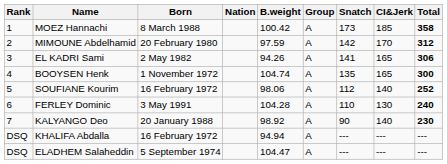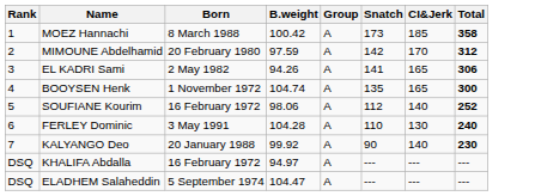 <table class="wikitable">
 <tr>
 <th>Rank</th>
 <th>Name</th>
 <th>Born</th>
-<th>Nation</th>
 <th>B.weight</th>
 <th>Group</th>
 <th>Snatch</th>
 <th>CI&Jerk</th>
 <th>Total</th>
 </tr>
 <tr>
 <td>1</td>
 <td>MOEZ Hannachi</td>
 <td>8 March 1988</td>
-<td></td>
 <td>100.42</td>
 <td>A</td>
 <td>173</td>
 <td>185</td>
 <td><strong>358</strong></td>
 </tr>
 <tr>
 <td>2</td>
 <td>MIMOUNE Abdelhamid</td>
 <td>20 February 1980</td>
-<td></td>
 <td>97.59</td>
 <td>A</td>
 <td>142</td>
 <td>170</td>
 <td><strong>312</strong></td>
 </tr>
 <tr>
 <td>3</td>
 <td>EL KADRI Sami</td>
 <td>2 May 1982</td>
-<td></td>
 <td>94.26</td>
 <td>A</td>
 <td>141</td>
 <td>165</td>
 <td><strong>306</strong></td>
 </tr>
 <tr>
 <td>4</td>
 <td>BOOYSEN Henk</td>
 <td>1 November 1972</td>
-<td></td>
 <td>104.74</td>
 <td>A</td>
 <td>135</td>
 <td>165</td>
 <td><strong>300</strong></td>
 </tr>
 <tr>
 <td>5</td>
 <td>SOUFIANE Kourim</td>
 <td>16 February 1972</td>
-<td></td>
 <td>98.06</td>
 <td>A</td>
 <td>112</td>
 <td>140</td>
 <td><strong>252</strong></td>
 </tr>
 <tr>
 <td>6</td>
 <td>FERLEY Dominic</td>
 <td>3 May 1991</td>
-<td></td>
 <td>104.28</td>
 <td>A</td>
 <td>110</td>
 <td>130</td>
 <td><strong>240</strong></td>
 </tr>
 <tr>
 <td>7</td>
 <td>KALYANGO Deo</td>
 <td>20 January 1988</td>
-<td></td>
-<td>98.92</td>
+<td>99.92</td>
 <td>A</td>
 <td>90</td>
 <td>140</td>
 <td><strong>230</strong></td>
 </tr>
 <tr>
 <td>DSQ</td>
 <td>KHALIFA Abdalla</td>
 <td>16 February 1972</td>
-<td></td>
-<td>94.94</td>
+<td>94.97</td>
 <td>A</td>
 <td>---</td>
 <td>---</td>
 <td>---</td>
 </tr>
 <tr>
 <td>DSQ</td>
 <td>ELADHEM Salaheddin</td>
 <td>5 September 1974</td>
-<td></td>
 <td>104.47</td>
 <td>A</td>
 <td>---</td>
 <td>---</td>
 <td>---</td>
 </tr>
 </table>
